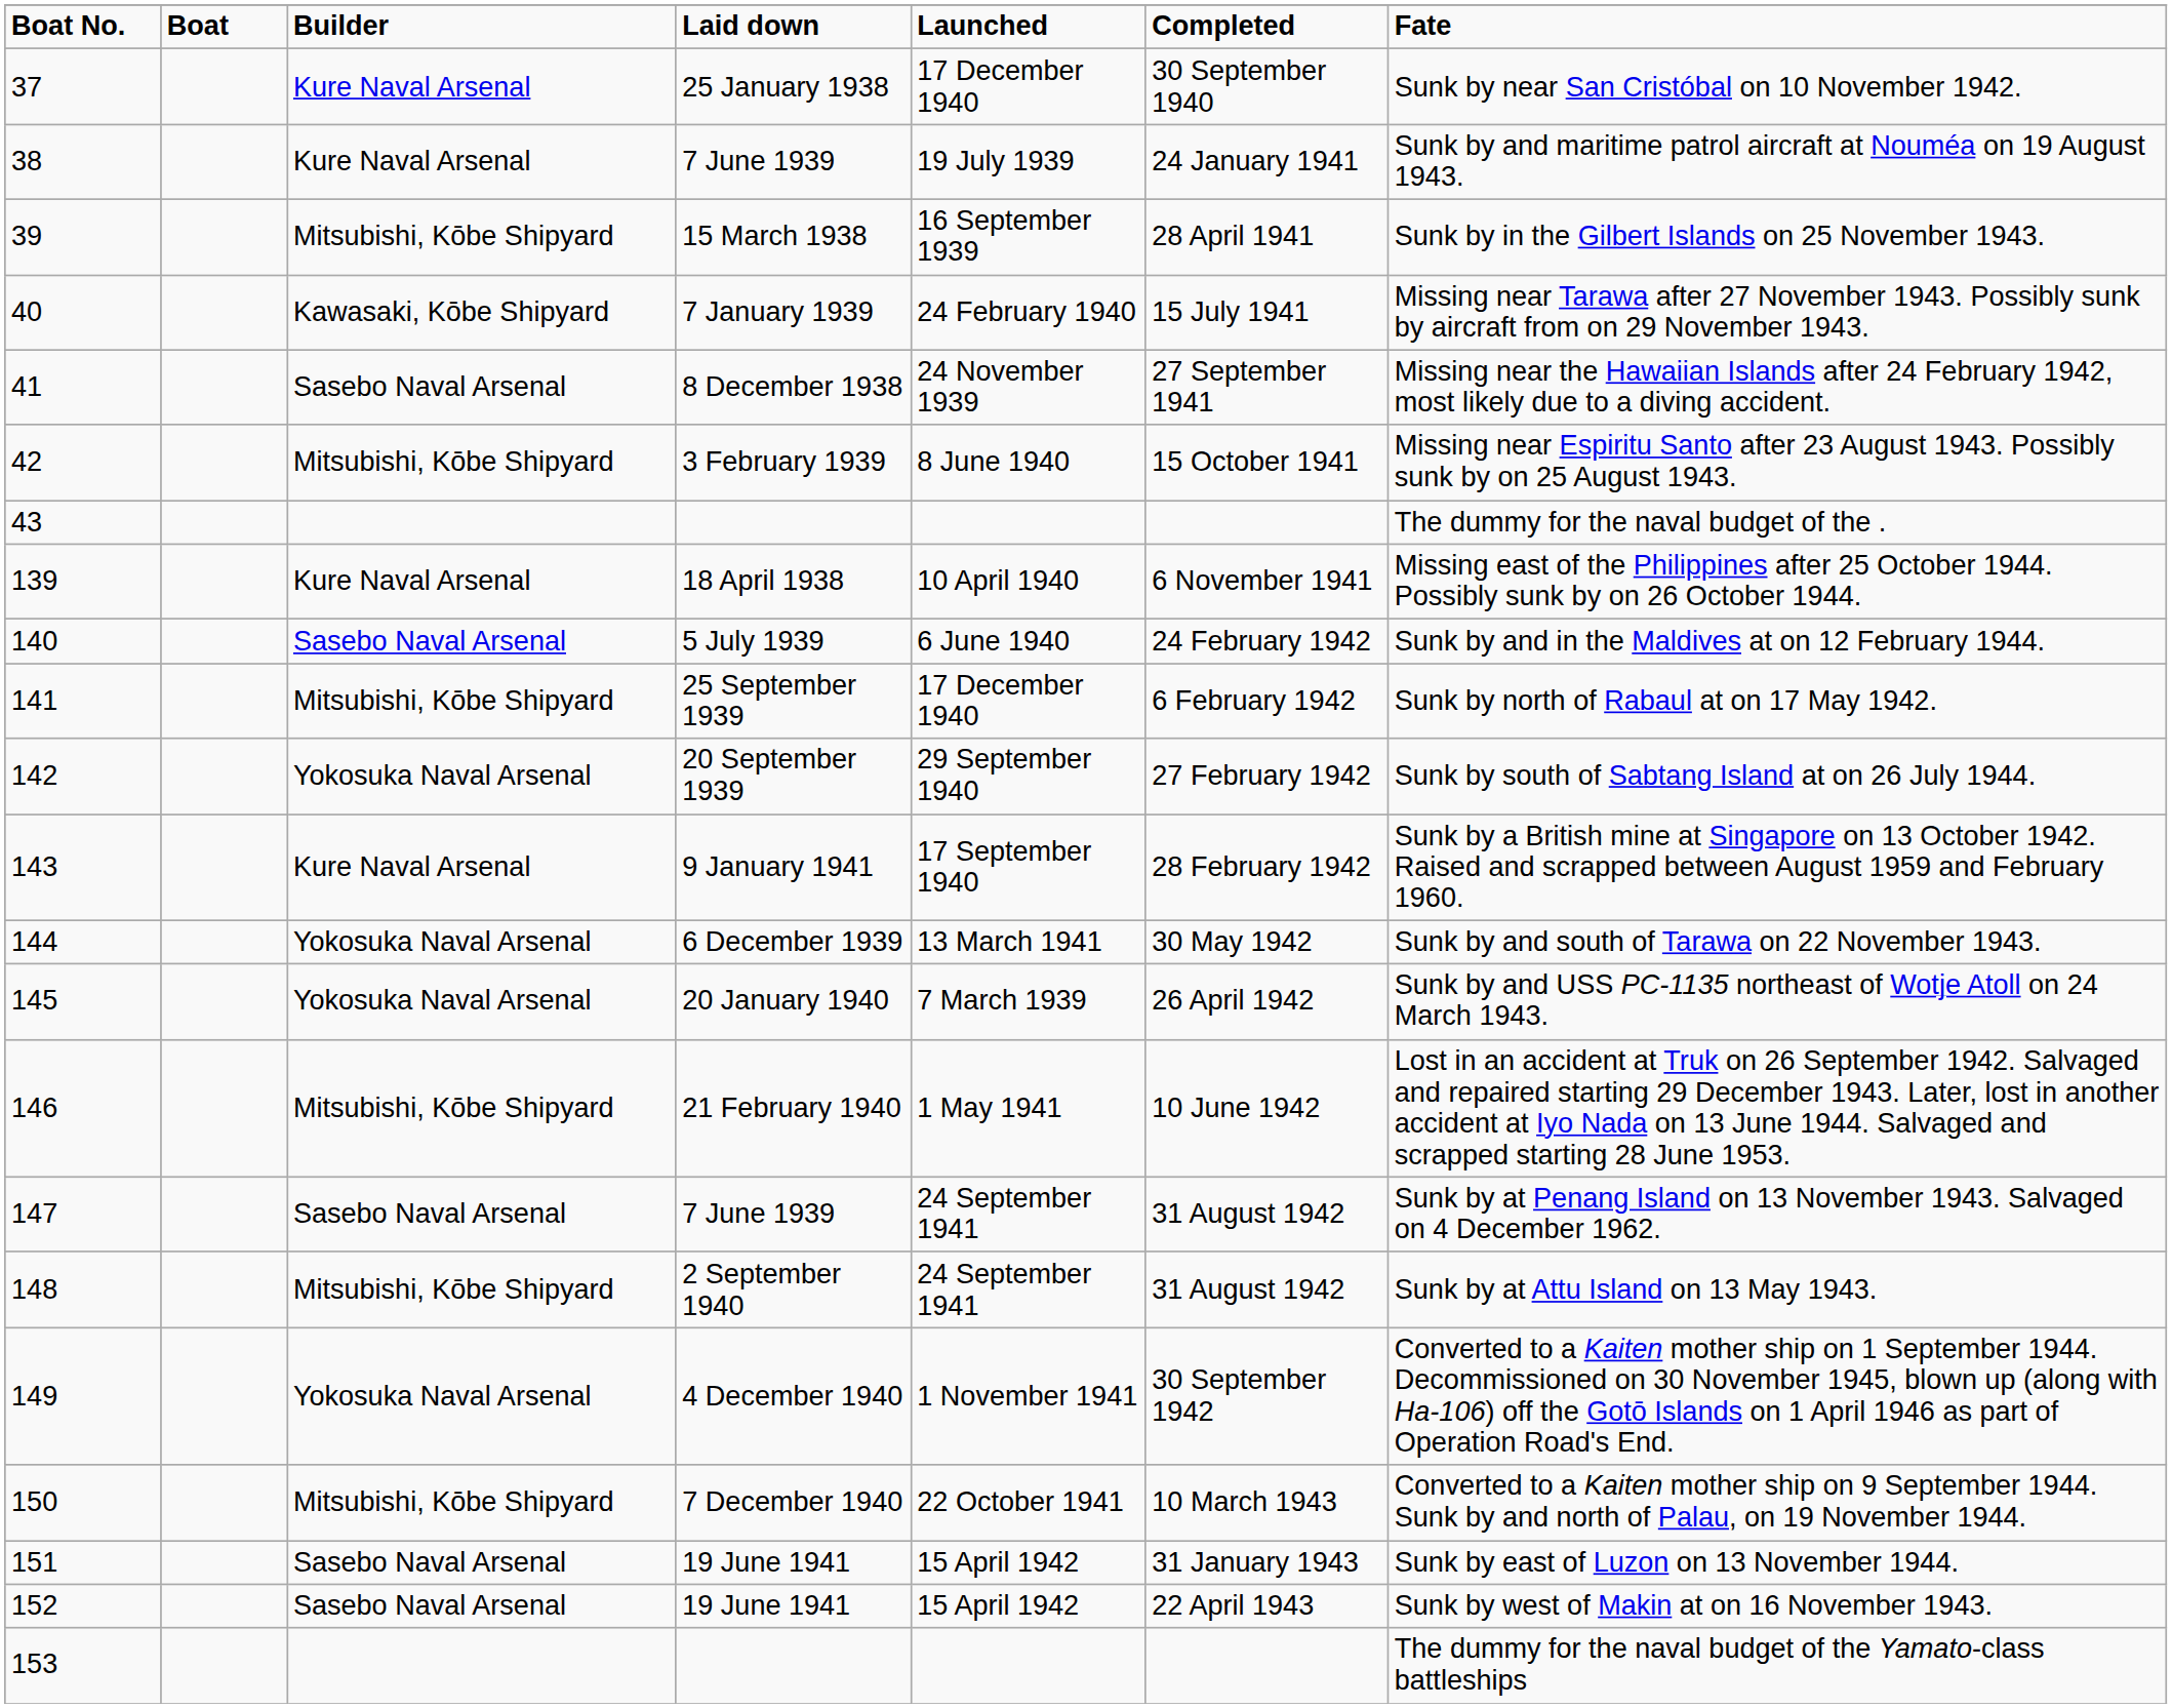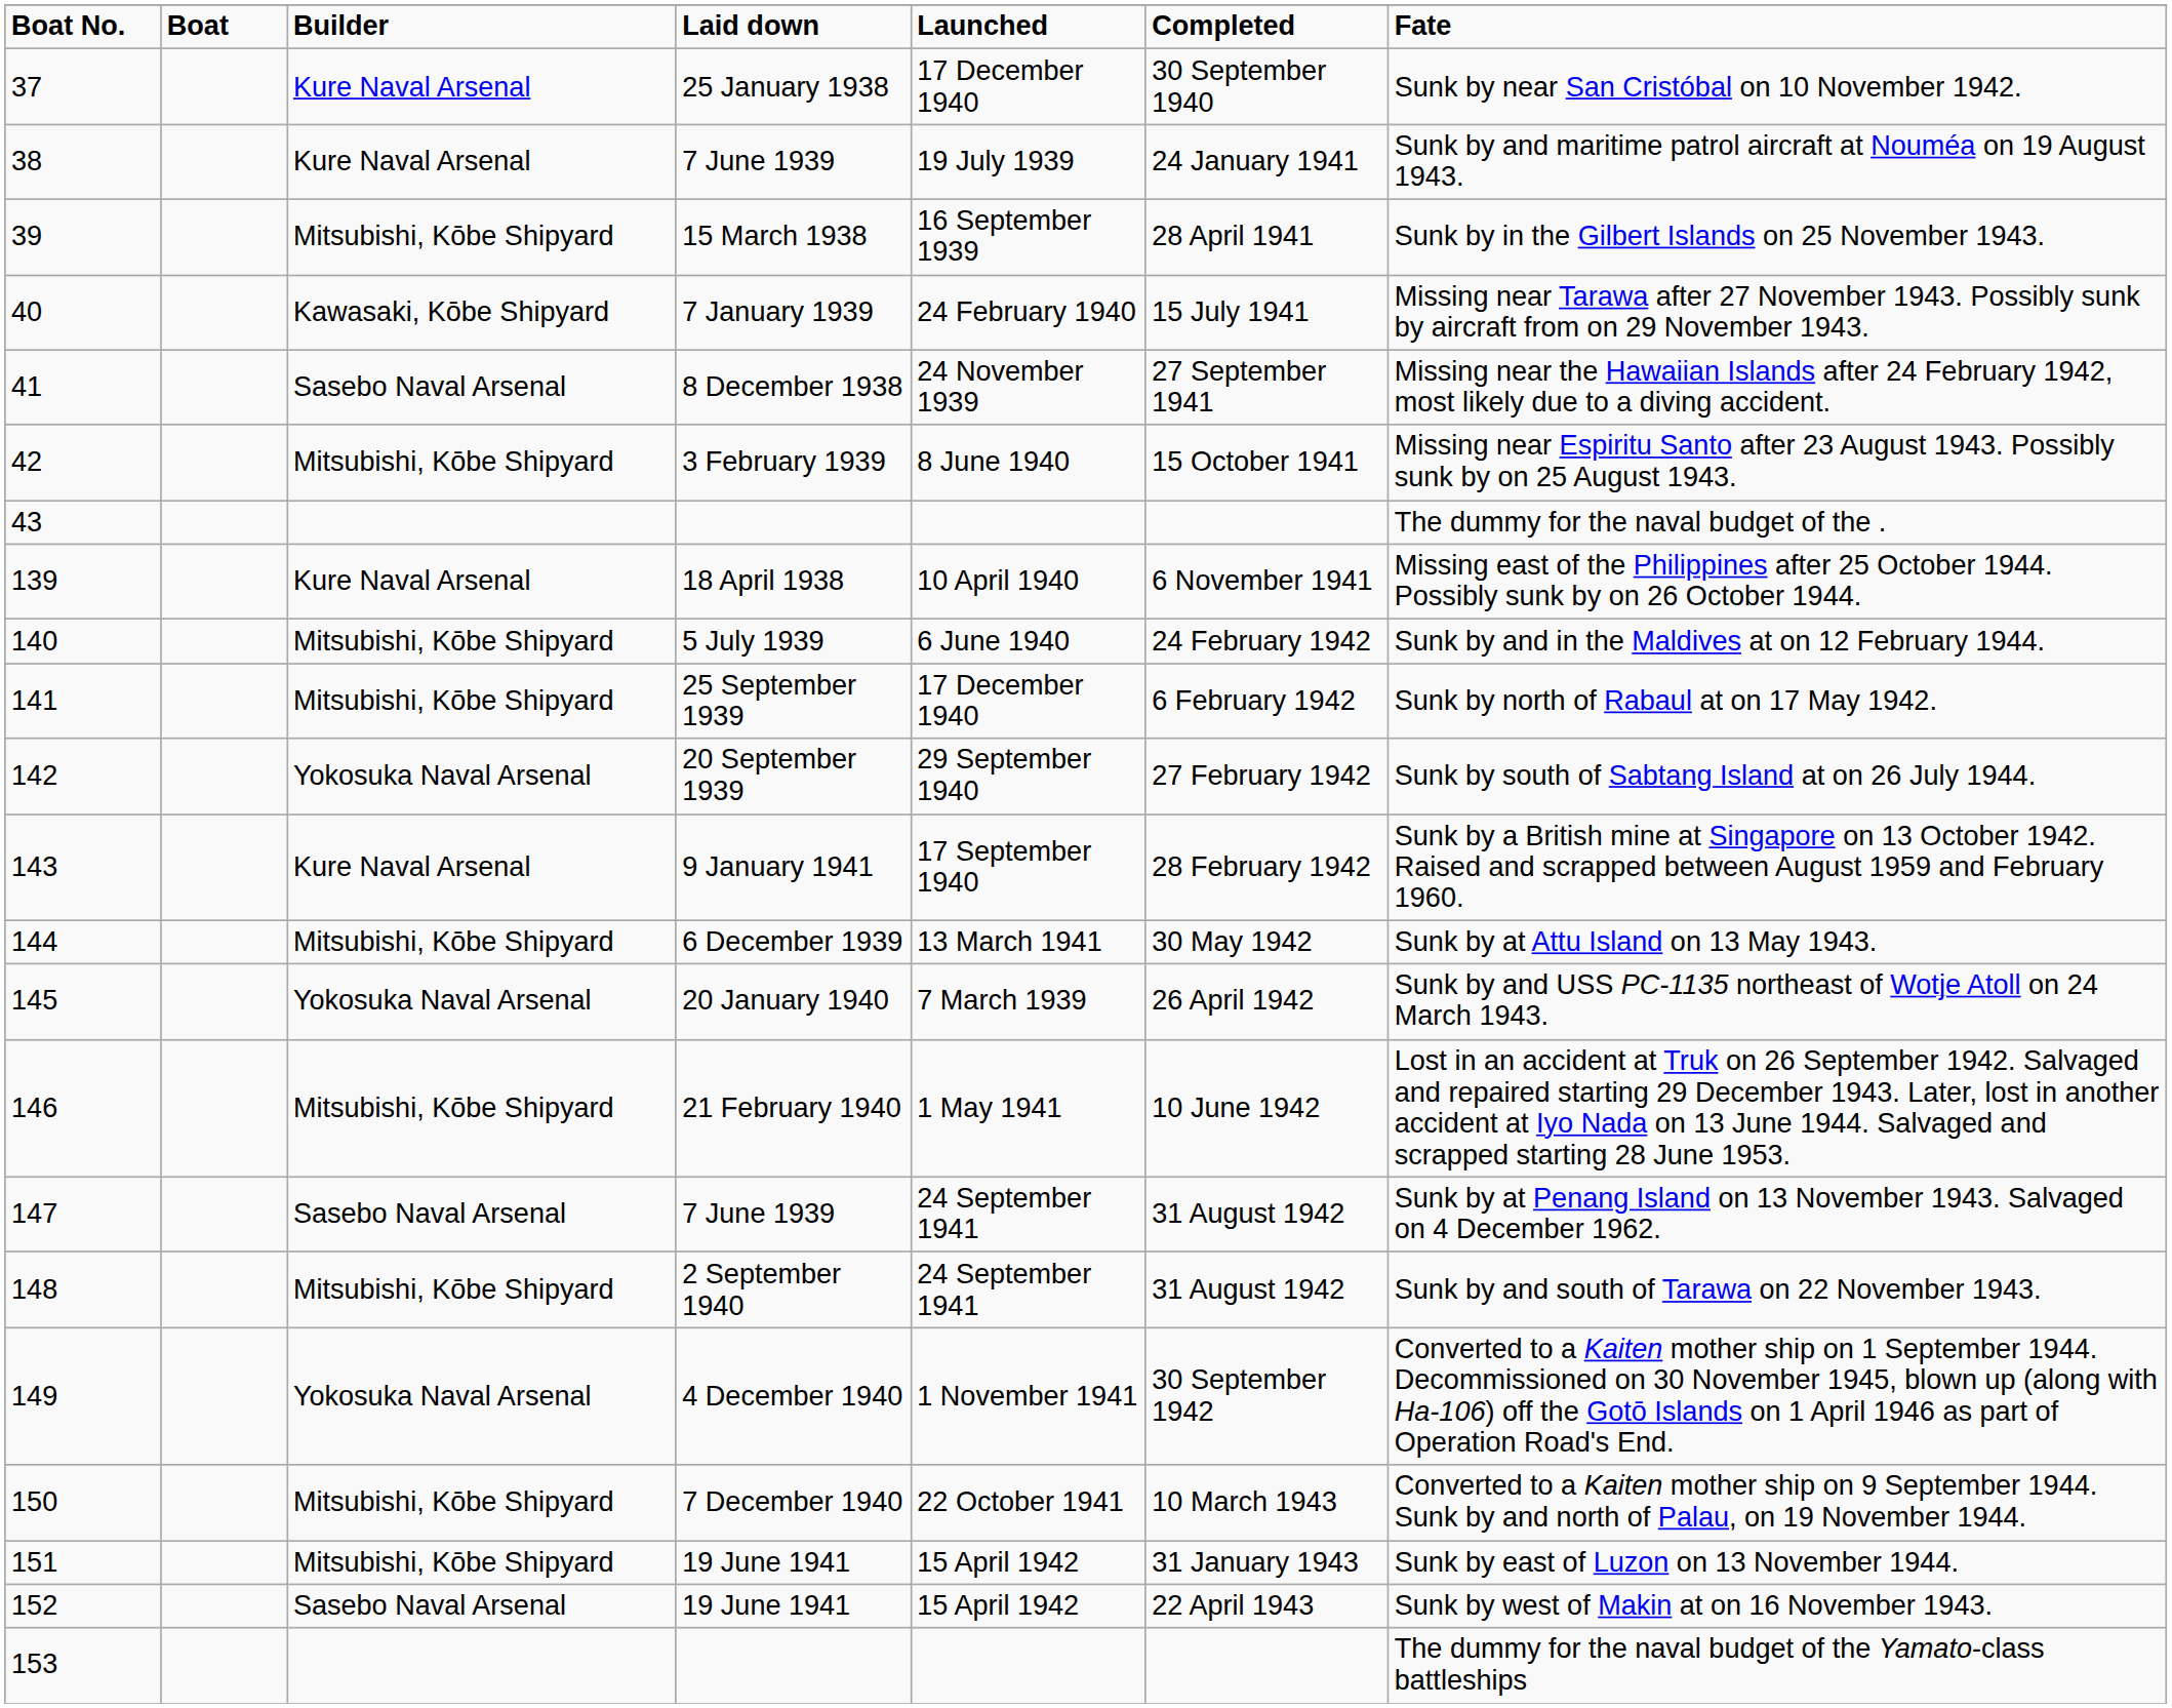 <table class="wikitable">
 <tr>
 </tr>
 <tr>
 <td style="width:4%;"><strong>Boat No.</strong></td>
 <td style="width:3%;"><strong>Boat</strong></td>
 <td style="width:10%;"><strong>Builder</strong></td>
 <td style="width:5%;"><strong>Laid down</strong></td>
 <td style="width:5%;"><strong>Launched</strong></td>
 <td style="width:5%;"><strong>Completed</strong></td>
 <td style="width:20%;"><strong>Fate</strong></td>
 </tr>
 <tr>
 <td>37</td>
 <td> </td>
 <td><a href='#'>Kure Naval Arsenal</a></td>
 <td>25 January 1938</td>
 <td>17 December 1940</td>
 <td>30 September 1940</td>
 <td>Sunk by  near <a href='#'>San Cristóbal</a> on 10 November 1942.</td>
 </tr>
 <tr>
 <td>38</td>
 <td></td>
 <td>Kure Naval Arsenal</td>
 <td>7 June 1939</td>
 <td>19 July 1939</td>
 <td>24 January 1941</td>
 <td>Sunk by  and maritime patrol aircraft at <a href='#'>Nouméa</a>  on 19 August 1943.</td>
 </tr>
 <tr>
 <td>39</td>
 <td></td>
 <td>Mitsubishi, Kōbe Shipyard</td>
 <td>15 March 1938</td>
 <td>16 September 1939</td>
 <td>28 April 1941</td>
 <td>Sunk by  in the <a href='#'>Gilbert Islands</a> on 25 November 1943.</td>
 </tr>
 <tr>
 <td>40</td>
 <td></td>
 <td>Kawasaki, Kōbe Shipyard</td>
 <td>7 January 1939</td>
 <td>24 February 1940</td>
 <td>15 July 1941</td>
 <td>Missing near <a href='#'>Tarawa</a> after 27 November 1943. Possibly sunk by aircraft from  on 29 November 1943.</td>
 </tr>
 <tr>
 <td>41</td>
 <td></td>
 <td>Sasebo Naval Arsenal</td>
 <td>8 December 1938</td>
 <td>24 November 1939</td>
 <td>27 September 1941</td>
 <td>Missing near the <a href='#'>Hawaiian Islands</a> after 24 February 1942, most likely due to a diving accident.</td>
 </tr>
 <tr>
 <td>42</td>
 <td></td>
 <td>Mitsubishi, Kōbe Shipyard</td>
 <td>3 February 1939</td>
 <td>8 June 1940</td>
 <td>15 October 1941</td>
 <td>Missing near <a href='#'>Espiritu Santo</a> after 23 August 1943. Possibly sunk by  on 25 August 1943.</td>
 </tr>
 <tr>
 <td>43</td>
 <td></td>
 <td></td>
 <td></td>
 <td></td>
 <td></td>
 <td>The dummy for the naval budget of the .</td>
 </tr>
 <tr>
 <td>139</td>
 <td></td>
 <td>Kure Naval Arsenal</td>
 <td>18 April 1938</td>
 <td>10 April 1940</td>
 <td>6 November 1941</td>
 <td>Missing east of the <a href='#'>Philippines</a> after 25 October 1944. Possibly sunk by  on 26 October 1944.</td>
 </tr>
 <tr>
 <td>140</td>
 <td></td>
-<td><a href='#'>Sasebo Naval Arsenal</a></td>
+<td>Mitsubishi, Kōbe Shipyard</td>
 <td>5 July 1939</td>
 <td>6 June 1940</td>
 <td>24 February 1942</td>
 <td>Sunk by  and  in the <a href='#'>Maldives</a> at  on 12 February 1944.</td>
 </tr>
 <tr>
 <td>141</td>
 <td></td>
 <td>Mitsubishi, Kōbe Shipyard</td>
 <td>25 September 1939</td>
 <td>17 December 1940</td>
 <td>6 February 1942</td>
 <td>Sunk by  north of <a href='#'>Rabaul</a> at  on 17 May 1942.</td>
 </tr>
 <tr>
 <td>142</td>
 <td></td>
 <td>Yokosuka Naval Arsenal</td>
 <td>20 September 1939</td>
 <td>29 September 1940</td>
 <td>27 February 1942</td>
 <td>Sunk by  south of <a href='#'>Sabtang Island</a> at  on 26 July 1944.</td>
 </tr>
 <tr>
 <td>143</td>
 <td></td>
 <td>Kure Naval Arsenal</td>
 <td>9 January 1941</td>
 <td>17 September 1940</td>
 <td>28 February 1942</td>
 <td>Sunk by a British mine at <a href='#'>Singapore</a> on 13 October 1942. Raised and scrapped between August 1959 and February 1960.</td>
 </tr>
 <tr>
 <td>144</td>
 <td></td>
-<td>Yokosuka Naval Arsenal</td>
+<td>Mitsubishi, Kōbe Shipyard</td>
 <td>6 December 1939</td>
 <td>13 March 1941</td>
 <td>30 May 1942</td>
-<td>Sunk by  and  south of <a href='#'>Tarawa</a> on 22 November 1943.</td>
+<td>Sunk by  at <a href='#'>Attu Island</a> on 13 May 1943.</td>
 </tr>
 <tr>
 <td>145</td>
 <td></td>
 <td>Yokosuka Naval Arsenal</td>
 <td>20 January 1940</td>
 <td>7 March 1939</td>
 <td>26 April 1942</td>
 <td>Sunk by  and USS <em>PC-1135</em> northeast of <a href='#'>Wotje Atoll</a> on 24 March 1943.</td>
 </tr>
 <tr>
 <td>146</td>
 <td></td>
 <td>Mitsubishi, Kōbe Shipyard</td>
 <td>21 February 1940</td>
 <td>1 May 1941</td>
 <td>10 June 1942</td>
 <td>Lost in an accident at <a href='#'>Truk</a> on 26 September 1942. Salvaged and repaired starting 29 December 1943. Later, lost in another accident at <a href='#'>Iyo Nada</a> on 13 June 1944. Salvaged and scrapped starting 28 June 1953.</td>
 </tr>
 <tr>
 <td>147</td>
 <td></td>
 <td>Sasebo Naval Arsenal</td>
 <td>7 June 1939</td>
 <td>24 September 1941</td>
 <td>31 August 1942</td>
 <td>Sunk by  at <a href='#'>Penang Island</a> on 13 November 1943. Salvaged on 4 December 1962.</td>
 </tr>
 <tr>
 <td>148</td>
 <td></td>
 <td>Mitsubishi, Kōbe Shipyard</td>
 <td>2 September 1940</td>
 <td>24 September 1941</td>
 <td>31 August 1942</td>
-<td>Sunk by  at <a href='#'>Attu Island</a> on 13 May 1943.</td>
+<td>Sunk by  and  south of <a href='#'>Tarawa</a> on 22 November 1943.</td>
 </tr>
 <tr>
 <td>149</td>
 <td></td>
 <td>Yokosuka Naval Arsenal</td>
 <td>4 December 1940</td>
 <td>1 November 1941</td>
 <td>30 September 1942</td>
 <td>Converted to a <em><a href='#'>Kaiten</a></em> mother ship on 1 September 1944. Decommissioned on 30 November 1945, blown up (along with <em>Ha-106</em>) off the <a href='#'>Gotō Islands</a> on 1 April 1946 as part of Operation Road's End.</td>
 </tr>
 <tr>
 <td>150</td>
 <td></td>
 <td>Mitsubishi, Kōbe Shipyard</td>
 <td>7 December 1940</td>
 <td>22 October 1941</td>
 <td>10 March 1943</td>
 <td>Converted to a <em>Kaiten</em> mother ship on 9 September 1944. Sunk by  and  north of <a href='#'>Palau</a>, on 19 November 1944.</td>
 </tr>
 <tr>
 <td>151</td>
 <td></td>
-<td>Sasebo Naval Arsenal</td>
+<td>Mitsubishi, Kōbe Shipyard</td>
 <td>19 June 1941</td>
 <td>15 April 1942</td>
 <td>31 January 1943</td>
 <td>Sunk by  east of <a href='#'>Luzon</a> on 13 November 1944.</td>
 </tr>
 <tr>
 <td>152</td>
 <td></td>
 <td>Sasebo Naval Arsenal</td>
 <td>19 June 1941</td>
 <td>15 April 1942</td>
 <td>22 April 1943</td>
 <td>Sunk by  west of <a href='#'>Makin</a> at  on 16 November 1943.</td>
 </tr>
 <tr>
 <td>153</td>
 <td></td>
 <td></td>
 <td></td>
 <td></td>
 <td></td>
 <td>The dummy for the naval budget of the <em>Yamato</em>-class battleships</td>
 </tr>
 </table>
